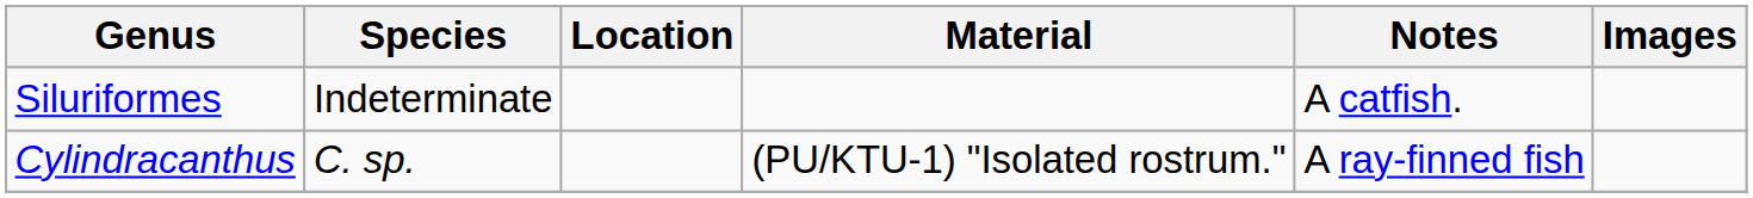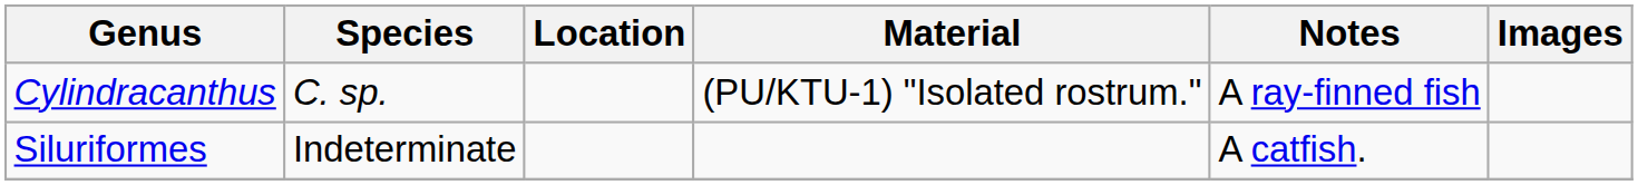 <table class="wikitable" align="center">
 <tr>
 <th>Genus</th>
 <th>Species</th>
 <th>Location</th>
 <th>Material</th>
 <th>Notes</th>
 <th>Images</th>
 </tr>
 <tr>
+<td><em><a href='#'>Cylindracanthus</a></em></td>
+<td><em>C. sp.</em></td>
+<td></td>
+<td>(PU/KTU-1) "Isolated rostrum."</td>
+<td>A <a href='#'>ray-finned fish</a></td>
+<td></td>
+</tr>
+<tr>
 <td><a href='#'>Siluriformes</a></td>
 <td>Indeterminate</td>
 <td></td>
 <td></td>
 <td>A <a href='#'>catfish</a>.</td>
 <td></td>
 </tr>
 <tr>
-<td><em><a href='#'>Cylindracanthus</a></em></td>
-<td><em>C. sp.</em></td>
-<td></td>
-<td>(PU/KTU-1) "Isolated rostrum."</td>
-<td>A <a href='#'>ray-finned fish</a></td>
-<td></td>
-</tr>
-<tr>
 </tr>
 </table>
